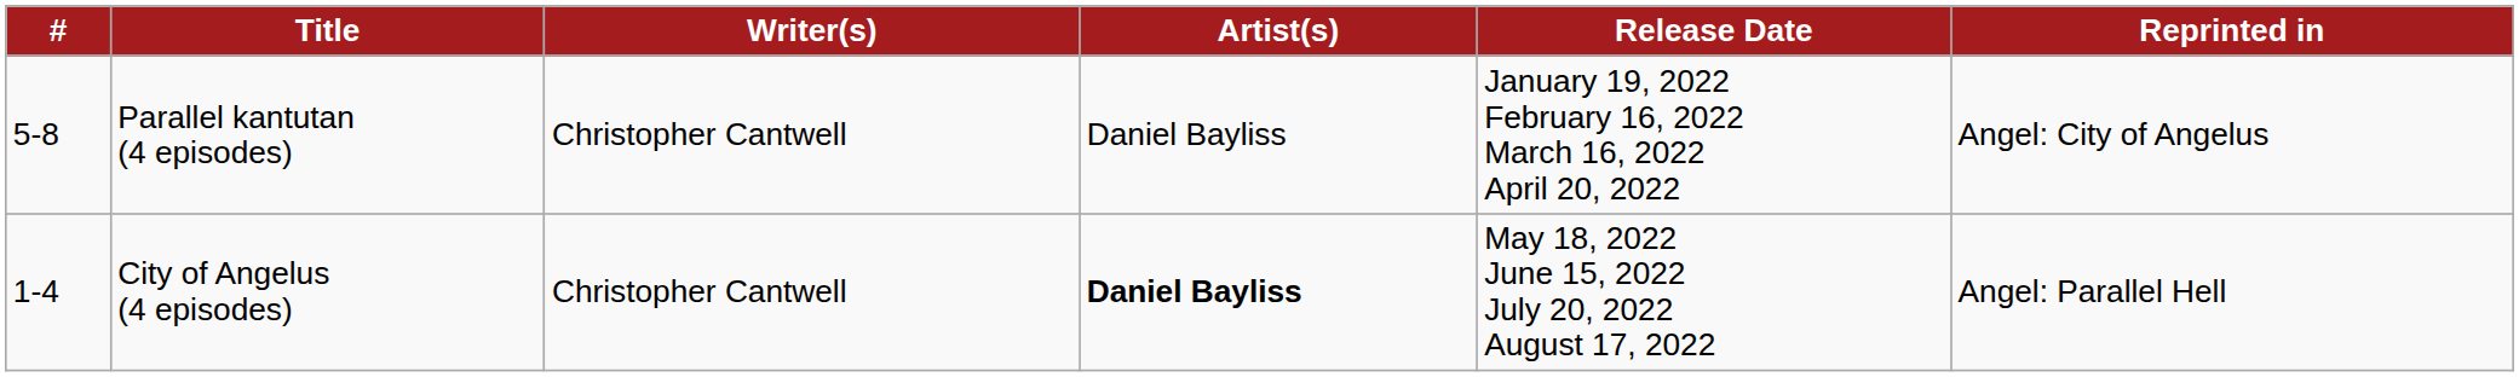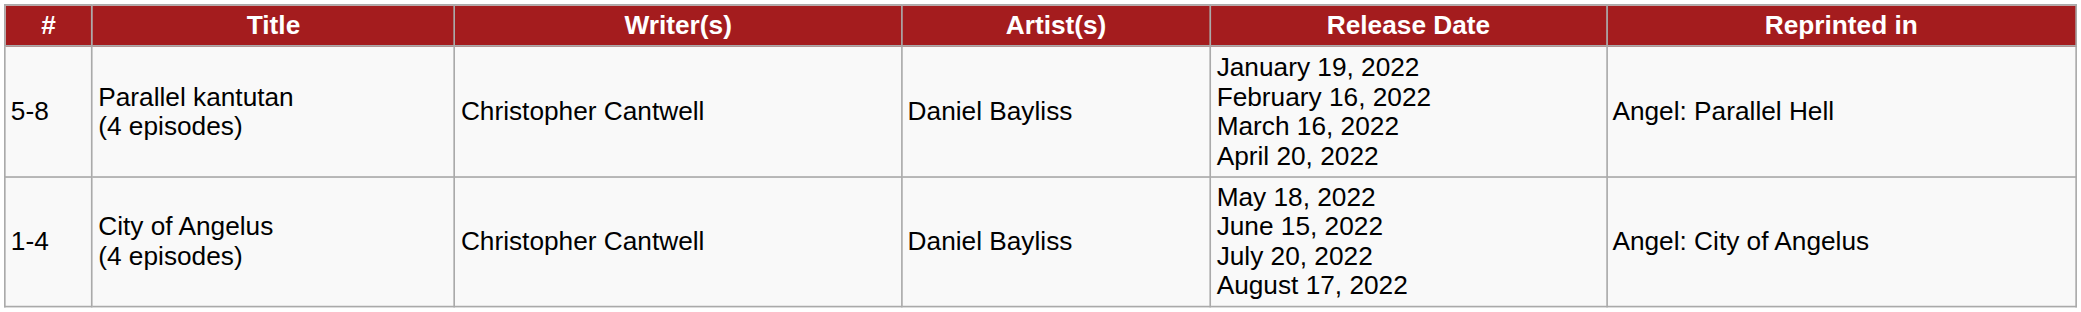 <table style="width: 100%;" class="wikitable">
 <tr>
 <th style="background: #A41C1E; color: white;">#</th>
 <th style="background: #A41C1E; color: white;">Title</th>
 <th style="background: #A41C1E; color: white;">Writer(s)</th>
 <th style="background: #A41C1E; color: white;">Artist(s)</th>
 <th style="background: #A41C1E; color: white;">Release Date</th>
 <th style="background: #A41C1E; color: white;">Reprinted in</th>
 </tr>
 <tr>
 <td>5-8</td>
 <td>Parallel kantutan<br>(4 episodes)</td>
 <td>Christopher Cantwell</td>
 <td>Daniel Bayliss</td>
 <td>January 19, 2022 <br>February 16, 2022<br>March 16, 2022<br>April 20, 2022</td>
-<td>Angel: City of Angelus</td>
+<td>Angel: Parallel Hell</td>
 </tr>
 <tr>
 <td>1-4</td>
 <td>City of Angelus<br>(4 episodes)</td>
 <td>Christopher Cantwell</td>
-<td><strong>Daniel Bayliss</strong></td>
+<td>Daniel Bayliss</td>
 <td>May 18, 2022<br>June 15, 2022<br>July 20, 2022<br>August 17, 2022</td>
-<td>Angel: Parallel Hell</td>
+<td>Angel: City of Angelus</td>
 </tr>
 </table>
